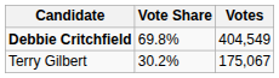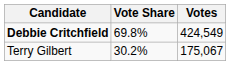 <table class="wikitable">
 <tr>
 <th>Candidate</th>
 <th>Vote Share</th>
 <th>Votes</th>
 </tr>
 <tr>
 <td><strong>Debbie Critchfield</strong></td>
 <td>69.8%</td>
-<td>404,549</td>
+<td>424,549</td>
 </tr>
 <tr>
 <td>Terry Gilbert</td>
 <td>30.2%</td>
 <td>175,067</td>
 </tr>
 </table>
